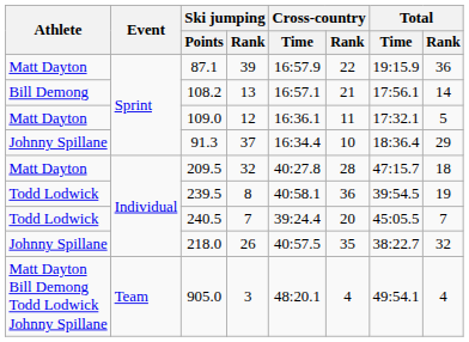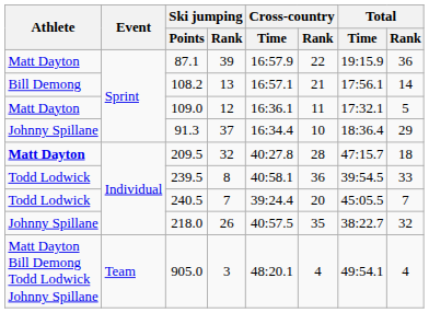 <table class=wikitable style=font-size:90%;text-align:center>
 <tr>
 <th rowspan=2>Athlete</th>
 <th rowspan=2>Event</th>
 <th colspan=2>Ski jumping</th>
 <th colspan=2>Cross-country</th>
 <th colspan=2>Total</th>
 </tr>
 <tr style=font-size:95%>
 <th>Points</th>
 <th>Rank</th>
 <th>Time</th>
 <th>Rank</th>
 <th>Time</th>
 <th>Rank</th>
 </tr>
 <tr>
 <td align=left><a href='#'>Matt Dayton</a></td>
 <td align=left rowspan=4><a href='#'>Sprint</a></td>
 <td>87.1</td>
 <td>39</td>
 <td>16:57.9</td>
 <td>22</td>
 <td>19:15.9</td>
 <td>36</td>
 </tr>
 <tr>
 <td align=left><a href='#'>Bill Demong</a></td>
 <td>108.2</td>
 <td>13</td>
 <td>16:57.1</td>
 <td>21</td>
 <td>17:56.1</td>
 <td>14</td>
 </tr>
 <tr>
 <td align=left><a href='#'>Matt Dayton</a></td>
 <td>109.0</td>
 <td>12</td>
 <td>16:36.1</td>
 <td>11</td>
 <td>17:32.1</td>
 <td>5</td>
 </tr>
 <tr>
 <td align=left><a href='#'>Johnny Spillane</a></td>
 <td>91.3</td>
 <td>37</td>
 <td>16:34.4</td>
 <td>10</td>
 <td>18:36.4</td>
 <td>29</td>
 </tr>
 <tr>
-<td align=left><a href='#'>Matt Dayton</a></td>
+<td align=left><strong><a href='#'>Matt Dayton</a></strong></td>
 <td align=left rowspan=4><a href='#'>Individual</a></td>
 <td>209.5</td>
 <td>32</td>
 <td>40:27.8</td>
 <td>28</td>
 <td>47:15.7</td>
 <td>18</td>
 </tr>
 <tr>
 <td align=left><a href='#'>Todd Lodwick</a></td>
 <td>239.5</td>
 <td>8</td>
 <td>40:58.1</td>
 <td>36</td>
 <td>39:54.5</td>
-<td>19</td>
+<td>33</td>
 </tr>
 <tr>
 <td align=left><a href='#'>Todd Lodwick</a></td>
 <td>240.5</td>
 <td>7</td>
 <td>39:24.4</td>
 <td>20</td>
 <td>45:05.5</td>
 <td>7</td>
 </tr>
 <tr>
 <td align=left><a href='#'>Johnny Spillane</a></td>
 <td>218.0</td>
 <td>26</td>
 <td>40:57.5</td>
 <td>35</td>
 <td>38:22.7</td>
 <td>32</td>
 </tr>
 <tr>
 <td align=left><a href='#'>Matt Dayton</a><br><a href='#'>Bill Demong</a><br><a href='#'>Todd Lodwick</a><br><a href='#'>Johnny Spillane</a></td>
 <td align=left><a href='#'>Team</a></td>
 <td>905.0</td>
 <td>3</td>
 <td>48:20.1</td>
 <td>4</td>
 <td>49:54.1</td>
 <td>4</td>
 </tr>
 </table>
